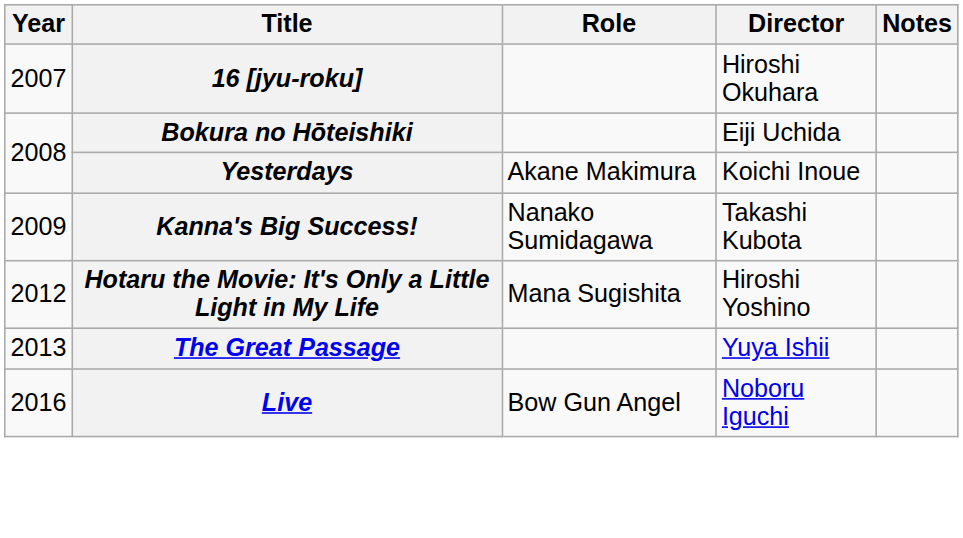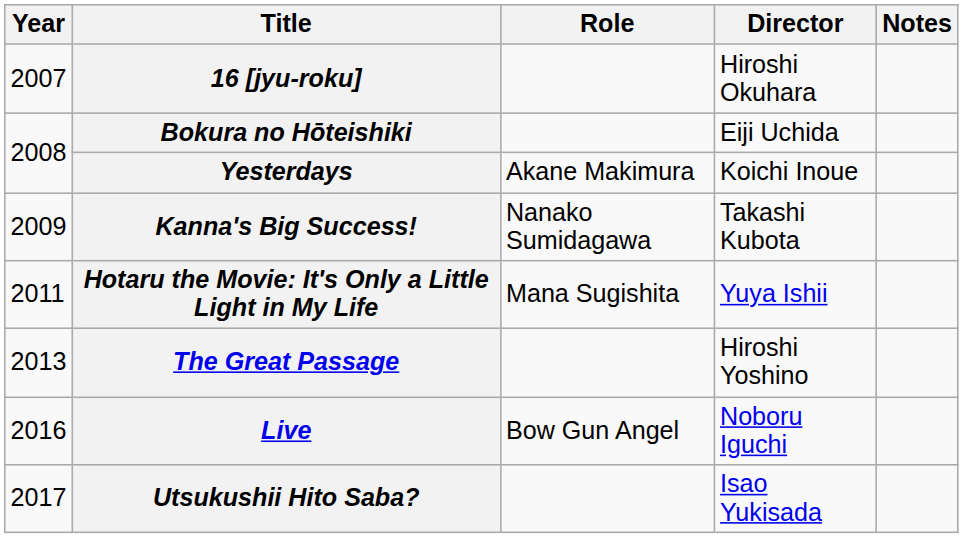 <table class="wikitable plainrowheaders sortable">
 <tr>
 <th scope="col">Year</th>
 <th scope="col">Title</th>
 <th scope="col">Role</th>
 <th scope="col">Director</th>
 <th class="unsortable">Notes</th>
 </tr>
 <tr>
 <td>2007</td>
 <th scope="row"><em>16 [jyu-roku]</em></th>
 <td></td>
 <td>Hiroshi Okuhara</td>
 <td></td>
 </tr>
 <tr>
 <td rowspan="2">2008</td>
 <th scope="row"><em>Bokura no Hōteishiki</em></th>
 <td></td>
 <td>Eiji Uchida</td>
 <td></td>
 </tr>
 <tr>
 <th scope="row"><em>Yesterdays</em></th>
 <td>Akane Makimura</td>
 <td>Koichi Inoue</td>
 <td></td>
 </tr>
 <tr>
 <td>2009</td>
 <th scope="row"><em>Kanna's Big Success!</em></th>
 <td>Nanako Sumidagawa</td>
 <td>Takashi Kubota</td>
 <td></td>
 </tr>
 <tr>
-<td>2012</td>
+<td>2011</td>
 <th scope="row"><em>Hotaru the Movie: It's Only a Little Light in My Life</em></th>
 <td>Mana Sugishita</td>
-<td>Hiroshi Yoshino</td>
+<td><a href='#'>Yuya Ishii</a></td>
 <td></td>
 </tr>
 <tr>
 <td>2013</td>
 <th scope="row"><em><a href='#'>The Great Passage</a></em></th>
 <td></td>
-<td><a href='#'>Yuya Ishii</a></td>
+<td>Hiroshi Yoshino</td>
 <td></td>
 </tr>
 <tr>
 <td>2016</td>
 <th scope="row"><em><a href='#'>Live</a></em></th>
 <td>Bow Gun Angel</td>
 <td><a href='#'>Noboru Iguchi</a></td>
 <td></td>
 </tr>
+<tr>
+<td>2017</td>
+<th scope="row"><em>Utsukushii Hito Saba?</em></th>
+<td></td>
+<td><a href='#'>Isao Yukisada</a></td>
+<td></td>
+</tr>
 </table>
